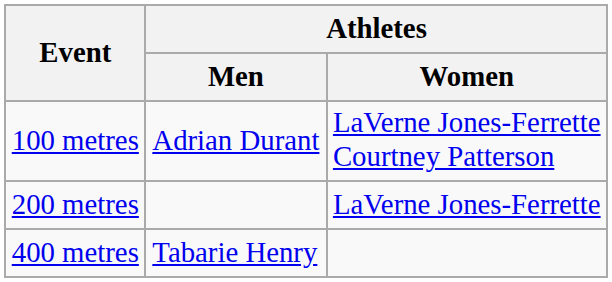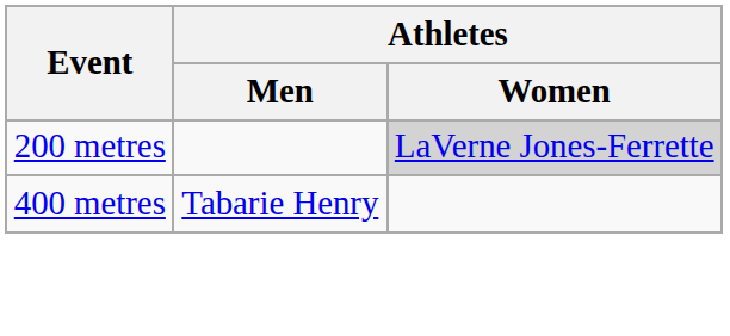 <table class=wikitable style="font-size:90%">
 <tr>
 <th rowspan=2>Event</th>
 <th colspan=2>Athletes</th>
 </tr>
 <tr>
 <th>Men</th>
 <th>Women</th>
 </tr>
 <tr>
-<td><a href='#'>100 metres</a></td>
-<td><a href='#'>Adrian Durant</a></td>
-<td><a href='#'>LaVerne Jones-Ferrette</a> <br> <a href='#'>Courtney Patterson</a></td>
-</tr>
-<tr>
 <td><a href='#'>200 metres</a></td>
 <td></td>
-<td><a href='#'>LaVerne Jones-Ferrette</a></td>
+<td style="background: lightgrey;"><a href='#'>LaVerne Jones-Ferrette</a></td>
 </tr>
 <tr>
 <td><a href='#'>400 metres</a></td>
 <td><a href='#'>Tabarie Henry</a></td>
 <td></td>
 </tr>
 <tr>
 </tr>
 </table>
